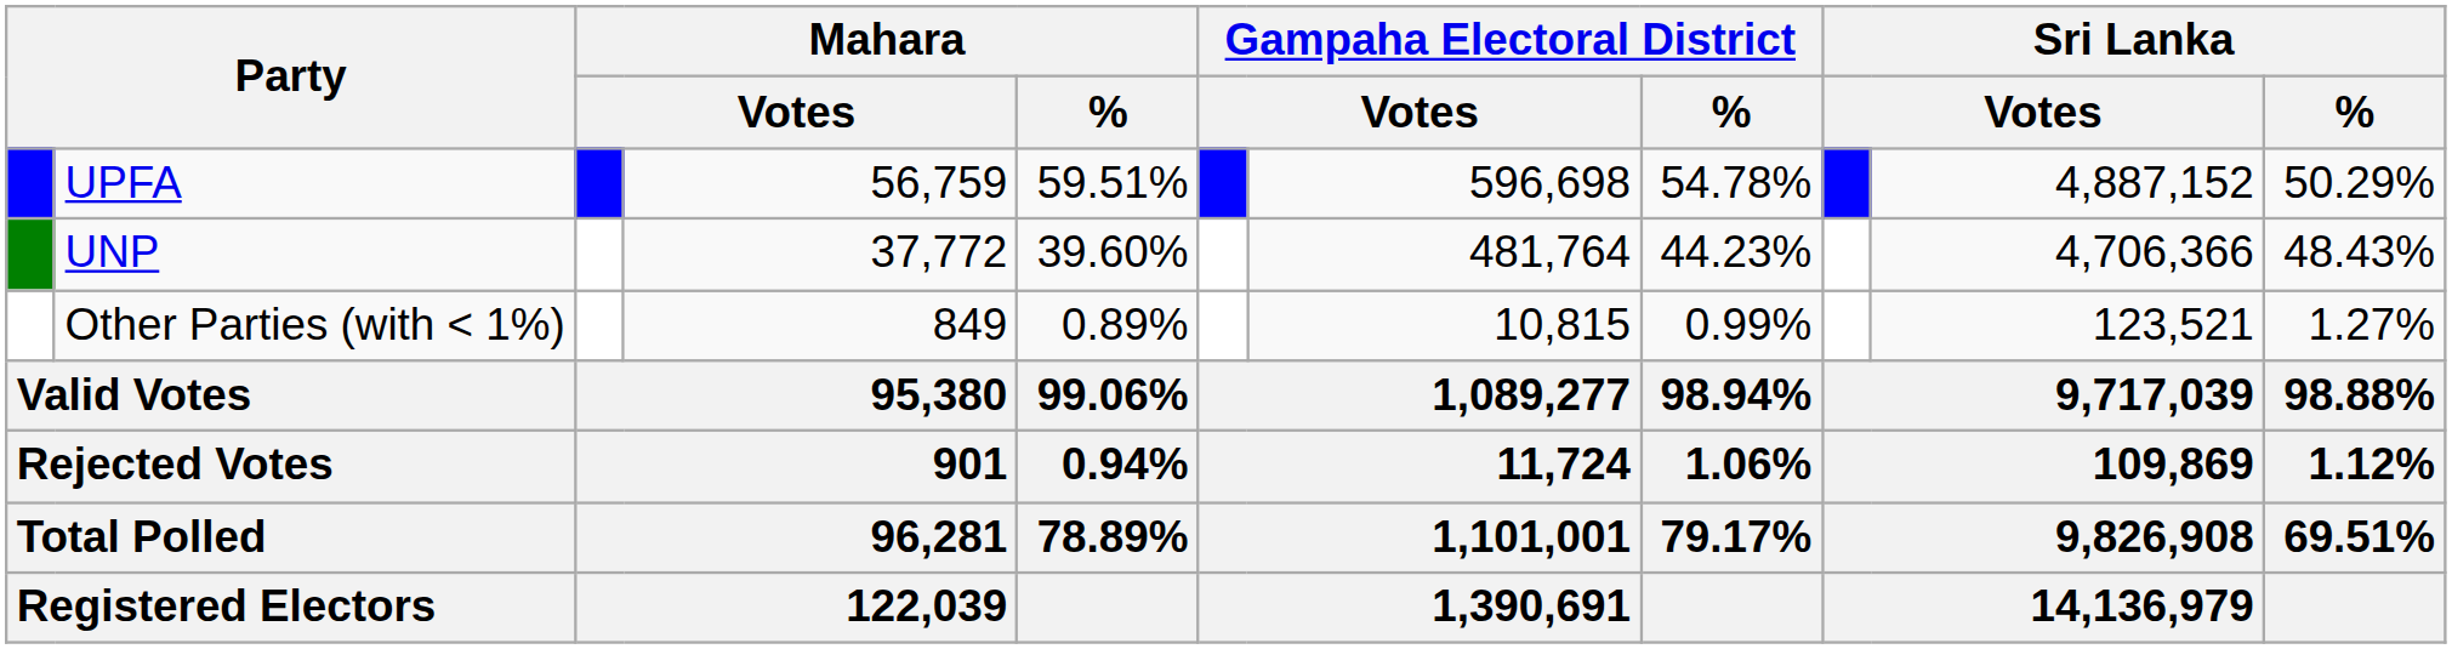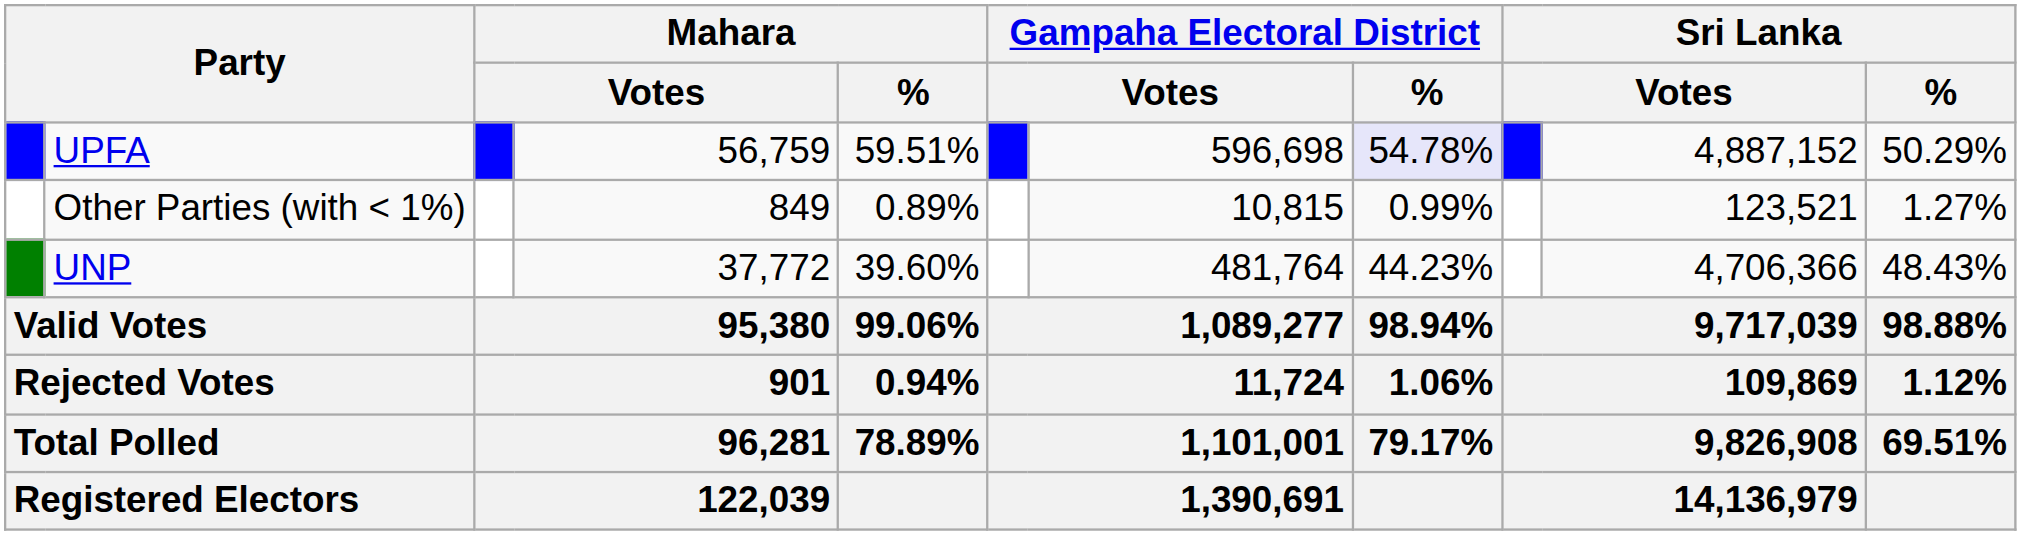 <table class="wikitable">
 <tr>
 <th colspan="2" width="144px"rowspan="2">Party</th>
 <th colspan="3" width="216px">Mahara</th>
 <th colspan="3" width="216px"><a href='#'>Gampaha Electoral District</a></th>
 <th colspan="3" width="216px">Sri Lanka</th>
 </tr>
 <tr>
 <th colspan="2" width="144px">Votes</th>
 <th>%</th>
 <th colspan="2" width="144px">Votes</th>
 <th>%</th>
 <th colspan="2" width="144px">Votes</th>
 <th>%</th>
 </tr>
 <tr>
 <td style="background-color:blue;" width="10px"></td>
 <td style="text-align:left;"><a href='#'>UPFA</a></td>
 <td style="background-color:blue;" width="10px"></td>
 <td style="text-align:right;">56,759</td>
 <td style="text-align:right;">59.51%</td>
 <td style="background-color:blue;" width="10px"></td>
 <td style="text-align:right;">596,698</td>
-<td style="text-align:right;">54.78%</td>
+<td style="background: lavender; text-align:right;">54.78%</td>
 <td style="background-color:blue;" width="10px"></td>
 <td style="text-align:right;">4,887,152</td>
 <td style="text-align:right;">50.29%</td>
+</tr>
+<tr>
+<td style="background-color:white;" width="10px"></td>
+<td style="text-align:left;">Other Parties (with < 1%)</td>
+<td style="background-color:white;" width="10px"></td>
+<td style="text-align:right;">849</td>
+<td style="text-align:right;">0.89%</td>
+<td style="background-color:white;" width="10px"></td>
+<td style="text-align:right;">10,815</td>
+<td style="text-align:right;">0.99%</td>
+<td style="background-color:white;" width="10px"></td>
+<td style="text-align:right;">123,521</td>
+<td style="text-align:right;">1.27%</td>
 </tr>
 <tr>
 <td style="background-color:green;" width="10px"></td>
 <td style="text-align:left;"><a href='#'>UNP</a></td>
 <td style="background-color:white;" width="10px"></td>
 <td style="text-align:right;">37,772</td>
 <td style="text-align:right;">39.60%</td>
 <td style="background-color:white;" width="10px"></td>
 <td style="text-align:right;">481,764</td>
 <td style="text-align:right;">44.23%</td>
 <td style="background-color:white;" width="10px"></td>
 <td style="text-align:right;">4,706,366</td>
 <td style="text-align:right;">48.43%</td>
-</tr>
-<tr>
-<td style="background-color:white;" width="10px"></td>
-<td style="text-align:left;">Other Parties (with < 1%)</td>
-<td style="background-color:white;" width="10px"></td>
-<td style="text-align:right;">849</td>
-<td style="text-align:right;">0.89%</td>
-<td style="background-color:white;" width="10px"></td>
-<td style="text-align:right;">10,815</td>
-<td style="text-align:right;">0.99%</td>
-<td style="background-color:white;" width="10px"></td>
-<td style="text-align:right;">123,521</td>
-<td style="text-align:right;">1.27%</td>
 </tr>
 <tr>
 <th colspan="2" width="144px"style="text-align:left;">Valid Votes</th>
 <th style="text-align:right;"colspan="2" width="144px">95,380</th>
 <th style="text-align:right;">99.06%</th>
 <th style="text-align:right;"colspan="2" width="144px">1,089,277</th>
 <th style="text-align:right;">98.94%</th>
 <th style="text-align:right;"colspan="2" width="144px">9,717,039</th>
 <th style="text-align:right;">98.88%</th>
 </tr>
 <tr>
 <th colspan="2" width="144px"style="text-align:left;">Rejected Votes</th>
 <th style="text-align:right;"colspan="2" width="144px">901</th>
 <th style="text-align:right;">0.94%</th>
 <th style="text-align:right;"colspan="2" width="144px">11,724</th>
 <th style="text-align:right;">1.06%</th>
 <th style="text-align:right;"colspan="2" width="144px">109,869</th>
 <th style="text-align:right;">1.12%</th>
 </tr>
 <tr>
 <th colspan="2" width="144px"style="text-align:left;">Total Polled</th>
 <th style="text-align:right;"colspan="2" width="144px">96,281</th>
 <th style="text-align:right;">78.89%</th>
 <th style="text-align:right;"colspan="2" width="144px">1,101,001</th>
 <th style="text-align:right;">79.17%</th>
 <th style="text-align:right;"colspan="2" width="144px">9,826,908</th>
 <th style="text-align:right;">69.51%</th>
 </tr>
 <tr>
 <th colspan="2" width="144px"style="text-align:left;">Registered Electors</th>
 <th style="text-align:right;"colspan="2" width="144px">122,039</th>
 <th></th>
 <th style="text-align:right;"colspan="2" width="144px">1,390,691</th>
 <th></th>
 <th style="text-align:right;"colspan="2" width="144px">14,136,979</th>
 <th></th>
 </tr>
 </table>
